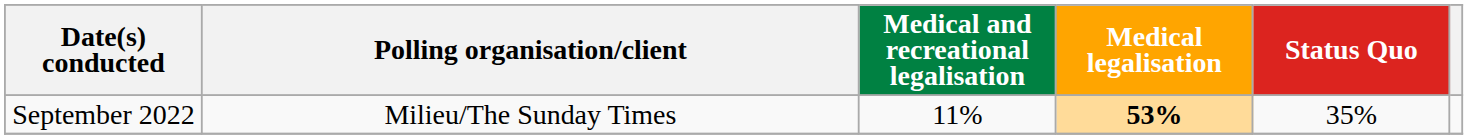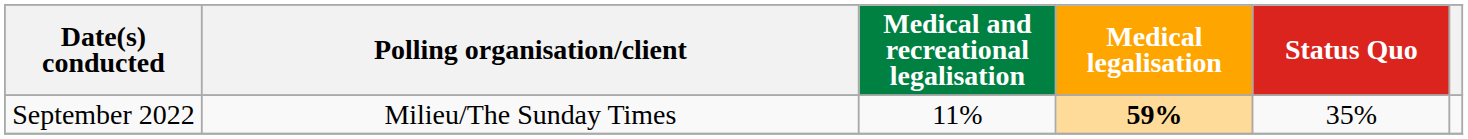 <table class="wikitable sortable" style="text-align: center; line-height: 14px; font-size: 95%;">
 <tr>
 <th style="width: 100px;" !>Date(s)<br>conducted</th>
 <th style="width: 350px;">Polling organisation/client</th>
 <th class="unsortable" style="background: rgb(0, 129, 66); width: 100px; color: white;">Medical and recreational legalisation</th>
 <th class="unsortable" style="background: orange; width: 100px; color: white;">Medical legalisation</th>
 <th class="unsortable" style="background: rgb(220, 36, 31); width: 100px; color: white;">Status Quo</th>
 <th></th>
 </tr>
 <tr>
 <td data-sort-value="2022-09-01">September 2022</td>
 <td>Milieu/The Sunday Times</td>
 <td>11%</td>
-<td style="background: rgb(255, 219, 153);"><strong>53%</strong></td>
+<td style="background: rgb(255, 219, 153);"><strong>59%</strong></td>
 <td>35%</td>
 <td></td>
 </tr>
 <tr>
 </tr>
 </table>
